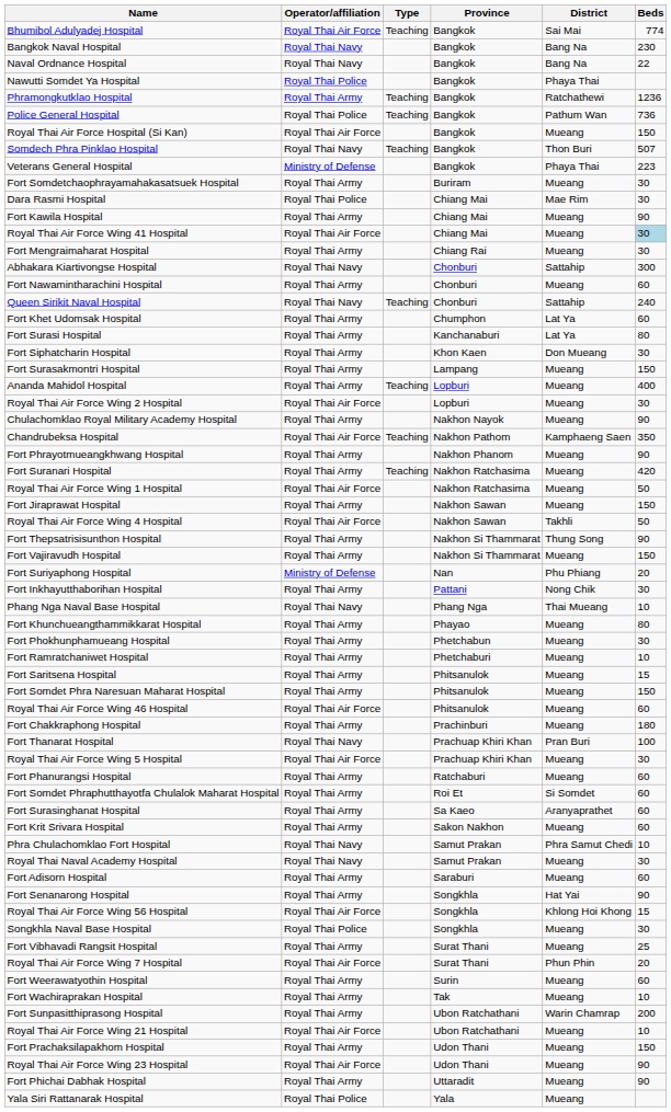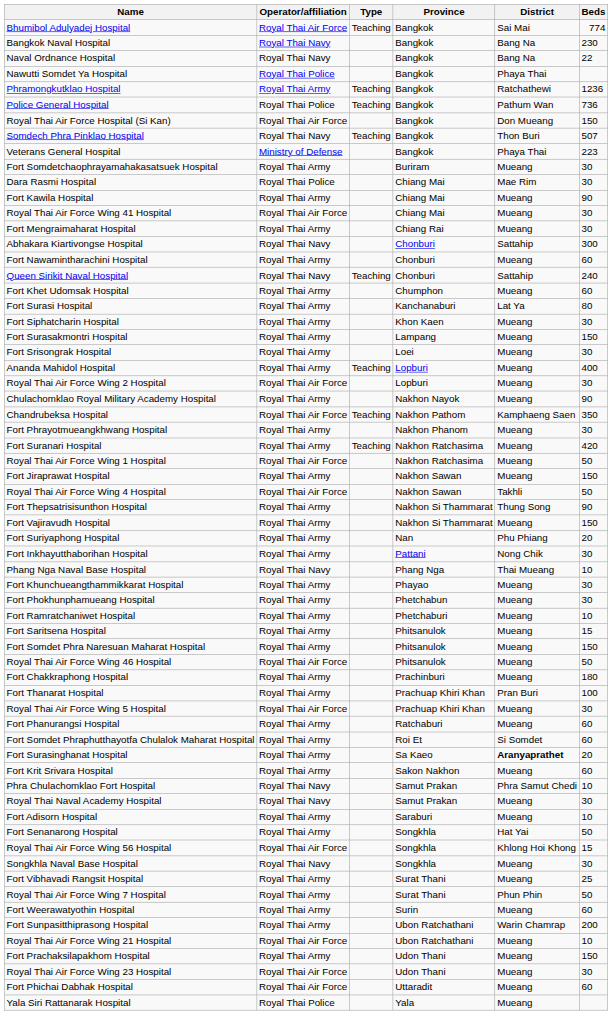 <table class="wikitable sortable">
 <tr>
 <th>Name</th>
 <th>Operator/affiliation</th>
 <th>Type</th>
 <th>Province</th>
 <th>District</th>
 <th>Beds</th>
 </tr>
 <tr>
 <td><a href='#'>Bhumibol Adulyadej Hospital</a></td>
 <td><a href='#'>Royal Thai Air Force</a></td>
 <td>Teaching</td>
 <td>Bangkok</td>
 <td>Sai Mai</td>
 <td align="right">774</td>
 </tr>
 <tr>
 <td>Bangkok Naval Hospital</td>
 <td><a href='#'>Royal Thai Navy</a></td>
 <td></td>
 <td>Bangkok</td>
 <td>Bang Na</td>
 <td>230</td>
 </tr>
 <tr>
 <td>Naval Ordnance Hospital</td>
 <td>Royal Thai Navy</td>
 <td></td>
 <td>Bangkok</td>
 <td>Bang Na</td>
 <td>22</td>
 </tr>
 <tr>
 <td>Nawutti Somdet Ya Hospital</td>
 <td><a href='#'>Royal Thai Police</a></td>
 <td></td>
 <td>Bangkok</td>
 <td>Phaya Thai</td>
 <td></td>
 </tr>
 <tr>
 <td><a href='#'>Phramongkutklao Hospital</a></td>
 <td><a href='#'>Royal Thai Army</a></td>
 <td>Teaching</td>
 <td>Bangkok</td>
 <td>Ratchathewi</td>
 <td>1236</td>
 </tr>
 <tr>
 <td><a href='#'>Police General Hospital</a></td>
 <td>Royal Thai Police</td>
 <td>Teaching</td>
 <td>Bangkok</td>
 <td>Pathum Wan</td>
 <td>736</td>
 </tr>
 <tr>
 <td>Royal Thai Air Force Hospital (Si Kan)</td>
 <td>Royal Thai Air Force</td>
 <td></td>
 <td>Bangkok</td>
-<td>Mueang</td>
+<td>Don Mueang</td>
 <td>150</td>
 </tr>
 <tr>
 <td><a href='#'>Somdech Phra Pinklao Hospital</a></td>
 <td>Royal Thai Navy</td>
 <td>Teaching</td>
 <td>Bangkok</td>
 <td>Thon Buri</td>
 <td>507</td>
 </tr>
 <tr>
 <td>Veterans General Hospital</td>
 <td><a href='#'>Ministry of Defense</a></td>
 <td></td>
 <td>Bangkok</td>
 <td>Phaya Thai</td>
 <td>223</td>
 </tr>
 <tr>
 <td>Fort Somdetchaophrayamahakasatsuek Hospital</td>
 <td>Royal Thai Army</td>
 <td></td>
 <td>Buriram</td>
 <td>Mueang</td>
 <td>30</td>
 </tr>
 <tr>
 <td>Dara Rasmi Hospital</td>
 <td>Royal Thai Police</td>
 <td></td>
 <td>Chiang Mai</td>
 <td>Mae Rim</td>
 <td>30</td>
 </tr>
 <tr>
 <td>Fort Kawila Hospital</td>
 <td>Royal Thai Army</td>
 <td></td>
 <td>Chiang Mai</td>
 <td>Mueang</td>
 <td>90</td>
 </tr>
 <tr>
 <td>Royal Thai Air Force Wing 41 Hospital</td>
 <td>Royal Thai Air Force</td>
 <td></td>
 <td>Chiang Mai</td>
 <td>Mueang</td>
-<td style="background: lightblue;">30</td>
+<td>30</td>
 </tr>
 <tr>
 <td>Fort Mengraimaharat Hospital</td>
 <td>Royal Thai Army</td>
 <td></td>
 <td>Chiang Rai</td>
 <td>Mueang</td>
 <td>30</td>
 </tr>
 <tr>
 <td>Abhakara Kiartivongse Hospital</td>
 <td>Royal Thai Navy</td>
 <td></td>
 <td><a href='#'>Chonburi</a></td>
 <td>Sattahip</td>
 <td>300</td>
 </tr>
 <tr>
 <td>Fort Nawamintharachini Hospital</td>
 <td>Royal Thai Army</td>
 <td></td>
 <td>Chonburi</td>
 <td>Mueang</td>
 <td>60</td>
 </tr>
 <tr>
 <td><a href='#'>Queen Sirikit Naval Hospital</a></td>
 <td>Royal Thai Navy</td>
 <td>Teaching</td>
 <td>Chonburi</td>
 <td>Sattahip</td>
 <td>240</td>
 </tr>
 <tr>
 <td>Fort Khet Udomsak Hospital</td>
 <td>Royal Thai Army</td>
 <td></td>
 <td>Chumphon</td>
-<td>Lat Ya</td>
+<td>Mueang</td>
 <td>60</td>
 </tr>
 <tr>
 <td>Fort Surasi Hospital</td>
 <td>Royal Thai Army</td>
 <td></td>
 <td>Kanchanaburi</td>
 <td>Lat Ya</td>
 <td>80</td>
 </tr>
 <tr>
 <td>Fort Siphatcharin Hospital</td>
 <td>Royal Thai Army</td>
 <td></td>
 <td>Khon Kaen</td>
-<td>Don Mueang</td>
+<td>Mueang</td>
 <td>30</td>
 </tr>
 <tr>
 <td>Fort Surasakmontri Hospital</td>
 <td>Royal Thai Army</td>
 <td></td>
 <td>Lampang</td>
 <td>Mueang</td>
 <td>150</td>
+</tr>
+<tr>
+<td>Fort Srisongrak Hospital</td>
+<td>Royal Thai Army</td>
+<td></td>
+<td>Loei</td>
+<td>Mueang</td>
+<td>30</td>
 </tr>
 <tr>
 <td>Ananda Mahidol Hospital</td>
 <td>Royal Thai Army</td>
 <td>Teaching</td>
 <td><a href='#'>Lopburi</a></td>
 <td>Mueang</td>
 <td>400</td>
 </tr>
 <tr>
 <td>Royal Thai Air Force Wing 2 Hospital</td>
 <td>Royal Thai Air Force</td>
 <td></td>
 <td>Lopburi</td>
 <td>Mueang</td>
 <td>30</td>
 </tr>
 <tr>
 <td>Chulachomklao Royal Military Academy Hospital</td>
 <td>Royal Thai Army</td>
 <td></td>
 <td>Nakhon Nayok</td>
 <td>Mueang</td>
 <td>90</td>
 </tr>
 <tr>
 <td>Chandrubeksa Hospital</td>
 <td>Royal Thai Air Force</td>
 <td>Teaching</td>
 <td>Nakhon Pathom</td>
 <td>Kamphaeng Saen</td>
 <td>350</td>
 </tr>
 <tr>
 <td>Fort Phrayotmueangkhwang Hospital</td>
 <td>Royal Thai Army</td>
 <td></td>
 <td>Nakhon Phanom</td>
 <td>Mueang</td>
-<td>90</td>
+<td>30</td>
 </tr>
 <tr>
 <td>Fort Suranari Hospital</td>
 <td>Royal Thai Army</td>
 <td>Teaching</td>
 <td>Nakhon Ratchasima</td>
 <td>Mueang</td>
 <td>420</td>
 </tr>
 <tr>
 <td>Royal Thai Air Force Wing 1 Hospital</td>
 <td>Royal Thai Air Force</td>
 <td></td>
 <td>Nakhon Ratchasima</td>
 <td>Mueang</td>
 <td>50</td>
 </tr>
 <tr>
 <td>Fort Jiraprawat Hospital</td>
 <td>Royal Thai Army</td>
 <td></td>
 <td>Nakhon Sawan</td>
 <td>Mueang</td>
 <td>150</td>
 </tr>
 <tr>
 <td>Royal Thai Air Force Wing 4 Hospital</td>
 <td>Royal Thai Air Force</td>
 <td></td>
 <td>Nakhon Sawan</td>
 <td>Takhli</td>
 <td>50</td>
 </tr>
 <tr>
 <td>Fort Thepsatrisisunthon Hospital</td>
 <td>Royal Thai Army</td>
 <td></td>
 <td>Nakhon Si Thammarat</td>
 <td>Thung Song</td>
 <td>90</td>
 </tr>
 <tr>
 <td>Fort Vajiravudh Hospital</td>
 <td>Royal Thai Army</td>
 <td></td>
 <td>Nakhon Si Thammarat</td>
 <td>Mueang</td>
 <td>150</td>
 </tr>
 <tr>
 <td>Fort Suriyaphong Hospital</td>
-<td><a href='#'>Ministry of Defense</a></td>
+<td>Royal Thai Army</td>
 <td></td>
 <td>Nan</td>
 <td>Phu Phiang</td>
 <td>20</td>
 </tr>
 <tr>
 <td>Fort Inkhayutthaborihan Hospital</td>
 <td>Royal Thai Army</td>
 <td></td>
 <td><a href='#'>Pattani</a></td>
 <td>Nong Chik</td>
 <td>30</td>
 </tr>
 <tr>
 <td>Phang Nga Naval Base Hospital</td>
 <td>Royal Thai Navy</td>
 <td></td>
 <td>Phang Nga</td>
 <td>Thai Mueang</td>
 <td>10</td>
 </tr>
 <tr>
 <td>Fort Khunchueangthammikkarat Hospital</td>
 <td>Royal Thai Army</td>
 <td></td>
 <td>Phayao</td>
 <td>Mueang</td>
-<td>80</td>
+<td>30</td>
 </tr>
 <tr>
 <td>Fort Phokhunphamueang Hospital</td>
 <td>Royal Thai Army</td>
 <td></td>
 <td>Phetchabun</td>
 <td>Mueang</td>
 <td>30</td>
 </tr>
 <tr>
 <td>Fort Ramratchaniwet Hospital</td>
 <td>Royal Thai Army</td>
 <td></td>
 <td>Phetchaburi</td>
 <td>Mueang</td>
 <td>10</td>
 </tr>
 <tr>
 <td>Fort Saritsena Hospital</td>
 <td>Royal Thai Army</td>
 <td></td>
 <td>Phitsanulok</td>
 <td>Mueang</td>
 <td>15</td>
 </tr>
 <tr>
 <td>Fort Somdet Phra Naresuan Maharat Hospital</td>
 <td>Royal Thai Army</td>
 <td></td>
 <td>Phitsanulok</td>
 <td>Mueang</td>
 <td>150</td>
 </tr>
 <tr>
 <td>Royal Thai Air Force Wing 46 Hospital</td>
 <td>Royal Thai Air Force</td>
 <td></td>
 <td>Phitsanulok</td>
 <td>Mueang</td>
-<td>60</td>
+<td>50</td>
 </tr>
 <tr>
 <td>Fort Chakkraphong Hospital</td>
 <td>Royal Thai Army</td>
 <td></td>
 <td>Prachinburi</td>
 <td>Mueang</td>
 <td>180</td>
 </tr>
 <tr>
 <td>Fort Thanarat Hospital</td>
-<td>Royal Thai Navy</td>
+<td>Royal Thai Army</td>
 <td></td>
 <td>Prachuap Khiri Khan</td>
 <td>Pran Buri</td>
 <td>100</td>
 </tr>
 <tr>
 <td>Royal Thai Air Force Wing 5 Hospital</td>
 <td>Royal Thai Air Force</td>
 <td></td>
 <td>Prachuap Khiri Khan</td>
 <td>Mueang</td>
 <td>30</td>
 </tr>
 <tr>
 <td>Fort Phanurangsi Hospital</td>
 <td>Royal Thai Army</td>
 <td></td>
 <td>Ratchaburi</td>
 <td>Mueang</td>
 <td>60</td>
 </tr>
 <tr>
 <td>Fort Somdet Phraphutthayotfa Chulalok Maharat Hospital</td>
 <td>Royal Thai Army</td>
 <td></td>
 <td>Roi Et</td>
 <td>Si Somdet</td>
 <td>60</td>
 </tr>
 <tr>
 <td>Fort Surasinghanat Hospital</td>
 <td>Royal Thai Army</td>
 <td></td>
 <td>Sa Kaeo</td>
-<td>Aranyaprathet</td>
-<td>60</td>
+<td><strong>Aranyaprathet</strong></td>
+<td>20</td>
 </tr>
 <tr>
 <td>Fort Krit Srivara Hospital</td>
 <td>Royal Thai Army</td>
 <td></td>
 <td>Sakon Nakhon</td>
 <td>Mueang</td>
 <td>60</td>
 </tr>
 <tr>
 <td>Phra Chulachomklao Fort Hospital</td>
 <td>Royal Thai Navy</td>
 <td></td>
 <td>Samut Prakan</td>
 <td>Phra Samut Chedi</td>
 <td>10</td>
 </tr>
 <tr>
 <td>Royal Thai Naval Academy Hospital</td>
 <td>Royal Thai Navy</td>
 <td></td>
 <td>Samut Prakan</td>
 <td>Mueang</td>
 <td>30</td>
 </tr>
 <tr>
 <td>Fort Adisorn Hospital</td>
 <td>Royal Thai Army</td>
 <td></td>
 <td>Saraburi</td>
 <td>Mueang</td>
-<td>60</td>
+<td>10</td>
 </tr>
 <tr>
 <td>Fort Senanarong Hospital</td>
 <td>Royal Thai Army</td>
 <td></td>
 <td>Songkhla</td>
 <td>Hat Yai</td>
-<td>90</td>
+<td>50</td>
 </tr>
 <tr>
 <td>Royal Thai Air Force Wing 56 Hospital</td>
 <td>Royal Thai Air Force</td>
 <td></td>
 <td>Songkhla</td>
 <td>Khlong Hoi Khong</td>
 <td>15</td>
 </tr>
 <tr>
 <td>Songkhla Naval Base Hospital</td>
-<td>Royal Thai Police</td>
+<td>Royal Thai Navy</td>
 <td></td>
 <td>Songkhla</td>
 <td>Mueang</td>
 <td>30</td>
 </tr>
 <tr>
 <td>Fort Vibhavadi Rangsit Hospital</td>
 <td>Royal Thai Army</td>
 <td></td>
 <td>Surat Thani</td>
 <td>Mueang</td>
 <td>25</td>
 </tr>
 <tr>
 <td>Royal Thai Air Force Wing 7 Hospital</td>
-<td>Royal Thai Air Force</td>
+<td>Royal Thai Army</td>
 <td></td>
 <td>Surat Thani</td>
 <td>Phun Phin</td>
-<td>20</td>
+<td>50</td>
 </tr>
 <tr>
 <td>Fort Weerawatyothin Hospital</td>
 <td>Royal Thai Army</td>
 <td></td>
 <td>Surin</td>
 <td>Mueang</td>
 <td>60</td>
-</tr>
-<tr>
-<td>Fort Wachiraprakan Hospital</td>
-<td>Royal Thai Army</td>
-<td></td>
-<td>Tak</td>
-<td>Mueang</td>
-<td>10</td>
 </tr>
 <tr>
 <td>Fort Sunpasitthiprasong Hospital</td>
 <td>Royal Thai Army</td>
 <td></td>
 <td>Ubon Ratchathani</td>
 <td>Warin Chamrap</td>
 <td>200</td>
 </tr>
 <tr>
 <td>Royal Thai Air Force Wing 21 Hospital</td>
 <td>Royal Thai Air Force</td>
 <td></td>
 <td>Ubon Ratchathani</td>
 <td>Mueang</td>
 <td>10</td>
 </tr>
 <tr>
 <td>Fort Prachaksilapakhom Hospital</td>
 <td>Royal Thai Army</td>
 <td></td>
 <td>Udon Thani</td>
 <td>Mueang</td>
 <td>150</td>
 </tr>
 <tr>
 <td>Royal Thai Air Force Wing 23 Hospital</td>
 <td>Royal Thai Air Force</td>
 <td></td>
 <td>Udon Thani</td>
 <td>Mueang</td>
-<td>90</td>
+<td>30</td>
 </tr>
 <tr>
 <td>Fort Phichai Dabhak Hospital</td>
-<td>Royal Thai Army</td>
+<td>Royal Thai Air Force</td>
 <td></td>
 <td>Uttaradit</td>
 <td>Mueang</td>
-<td>90</td>
+<td>60</td>
 </tr>
 <tr>
 <td>Yala Siri Rattanarak Hospital</td>
 <td>Royal Thai Police</td>
 <td></td>
 <td>Yala</td>
 <td>Mueang</td>
 <td></td>
 </tr>
 </table>
